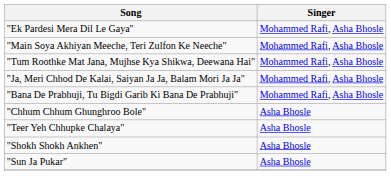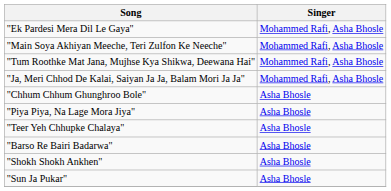 <table class="wikitable" style="font-size:95%;">
 <tr>
 <th>Song</th>
 <th>Singer</th>
 </tr>
 <tr>
 <td>"Ek Pardesi Mera Dil Le Gaya"</td>
 <td><a href='#'>Mohammed Rafi</a>, <a href='#'>Asha Bhosle</a></td>
 </tr>
 <tr>
 <td>"Main Soya Akhiyan Meeche, Teri Zulfon Ke Neeche"</td>
 <td><a href='#'>Mohammed Rafi</a>, <a href='#'>Asha Bhosle</a></td>
 </tr>
 <tr>
 <td>"Tum Roothke Mat Jana, Mujhse Kya Shikwa, Deewana Hai"</td>
 <td><a href='#'>Mohammed Rafi</a>, <a href='#'>Asha Bhosle</a></td>
 </tr>
 <tr>
 <td>"Ja, Meri Chhod De Kalai, Saiyan Ja Ja, Balam Mori Ja Ja"</td>
 <td><a href='#'>Mohammed Rafi</a>, <a href='#'>Asha Bhosle</a></td>
 </tr>
 <tr>
-<td>"Bana De Prabhuji, Tu Bigdi Garib Ki Bana De Prabhuji"</td>
-<td><a href='#'>Mohammed Rafi</a>, <a href='#'>Asha Bhosle</a></td>
-</tr>
-<tr>
 <td>"Chhum Chhum Ghunghroo Bole"</td>
 <td><a href='#'>Asha Bhosle</a></td>
 </tr>
 <tr>
+<td>"Piya Piya, Na Lage Mora Jiya"</td>
+<td><a href='#'>Asha Bhosle</a></td>
+</tr>
+<tr>
 <td>"Teer Yeh Chhupke Chalaya"</td>
+<td><a href='#'>Asha Bhosle</a></td>
+</tr>
+<tr>
+<td>"Barso Re Bairi Badarwa"</td>
 <td><a href='#'>Asha Bhosle</a></td>
 </tr>
 <tr>
 <td>"Shokh Shokh Ankhen"</td>
 <td><a href='#'>Asha Bhosle</a></td>
 </tr>
 <tr>
 <td>"Sun Ja Pukar"</td>
 <td><a href='#'>Asha Bhosle</a></td>
 </tr>
 <tr>
 </tr>
 </table>
